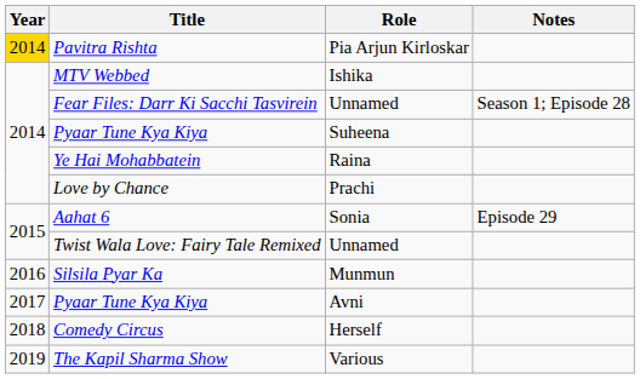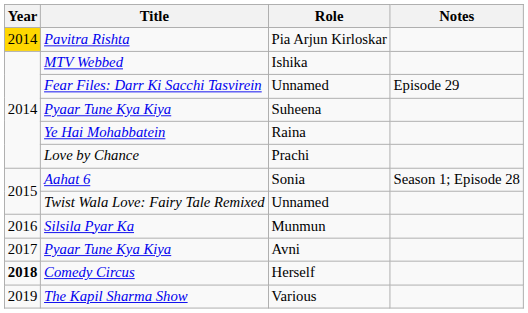 <table class="wikitable">
 <tr>
 <th>Year</th>
 <th>Title</th>
 <th>Role</th>
 <th>Notes</th>
 </tr>
 <tr>
 <td style="background: gold;">2014</td>
 <td><em><a href='#'>Pavitra Rishta</a></em></td>
 <td>Pia Arjun Kirloskar</td>
 <td></td>
 </tr>
 <tr>
 <td rowspan=5>2014</td>
 <td><em><a href='#'>MTV Webbed</a></em></td>
 <td>Ishika</td>
 <td></td>
 </tr>
 <tr>
 <td><em><a href='#'>Fear Files: Darr Ki Sacchi Tasvirein</a></em></td>
 <td>Unnamed</td>
-<td>Season 1; Episode 28</td>
+<td>Episode 29</td>
 </tr>
 <tr>
 <td><em><a href='#'>Pyaar Tune Kya Kiya</a></em></td>
 <td>Suheena</td>
 <td></td>
 </tr>
 <tr>
 <td><em><a href='#'>Ye Hai Mohabbatein</a></em></td>
 <td>Raina</td>
 <td></td>
 </tr>
 <tr>
 <td><em>Love by Chance</em></td>
 <td>Prachi</td>
 <td></td>
 </tr>
 <tr>
 <td rowspan=2>2015</td>
 <td><em><a href='#'>Aahat 6</a></em></td>
 <td>Sonia</td>
-<td>Episode 29</td>
+<td>Season 1; Episode 28</td>
 </tr>
 <tr>
 <td><em>Twist Wala Love: Fairy Tale Remixed</em></td>
 <td>Unnamed</td>
 <td></td>
 </tr>
 <tr>
 <td>2016</td>
 <td><em><a href='#'>Silsila Pyar Ka</a></em></td>
 <td>Munmun</td>
 <td></td>
 </tr>
 <tr>
 <td>2017</td>
 <td><em><a href='#'>Pyaar Tune Kya Kiya</a></em></td>
 <td>Avni</td>
 <td></td>
 </tr>
 <tr>
-<td>2018</td>
+<td><strong>2018</strong></td>
 <td><em><a href='#'>Comedy Circus</a></em></td>
 <td>Herself</td>
 <td></td>
 </tr>
 <tr>
 <td>2019</td>
 <td><em><a href='#'>The Kapil Sharma Show</a></em></td>
 <td>Various</td>
 <td></td>
 </tr>
 </table>
